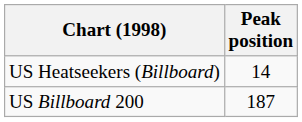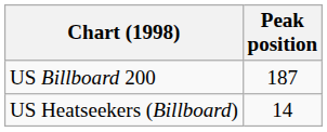 <table class="wikitable">
 <tr>
 <th>Chart (1998)</th>
 <th>Peak<br>position</th>
 </tr>
 <tr>
+<td>US <em>Billboard</em> 200</td>
+<td align="center">187</td>
+</tr>
+<tr>
 <td>US Heatseekers (<em>Billboard</em>)</td>
 <td align="center">14</td>
 </tr>
-<tr>
-<td>US <em>Billboard</em> 200</td>
-<td align="center">187</td>
-</tr>
 </table>
